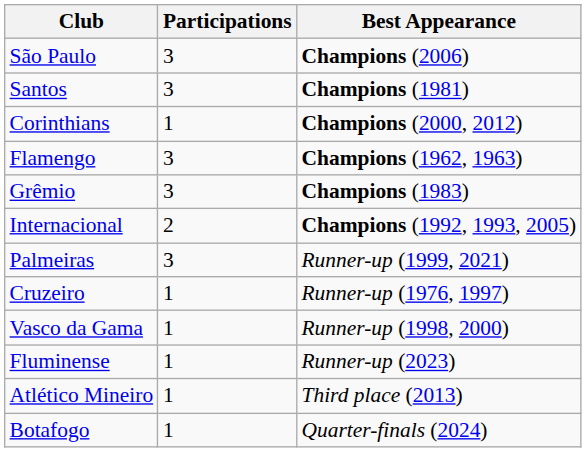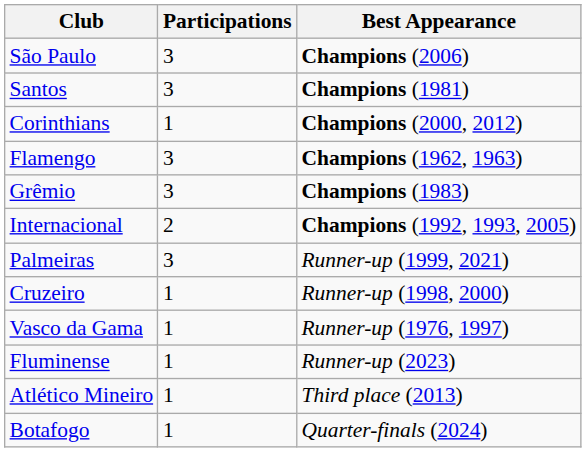 <table class="wikitable sortable">
 <tr>
 <th>Club</th>
 <th>Participations</th>
 <th>Best Appearance</th>
 </tr>
 <tr>
 <td><a href='#'>São Paulo</a></td>
 <td>3</td>
 <td><strong>Champions</strong> (<a href='#'>2006</a>)</td>
 </tr>
 <tr>
 <td><a href='#'>Santos</a></td>
 <td>3</td>
 <td><strong>Champions</strong> (<a href='#'>1981</a>)</td>
 </tr>
 <tr>
 <td><a href='#'>Corinthians</a></td>
 <td>1</td>
 <td><strong>Champions</strong> (<a href='#'>2000</a>, <a href='#'>2012</a>)</td>
 </tr>
 <tr>
 <td><a href='#'>Flamengo</a></td>
 <td>3</td>
 <td><strong>Champions</strong> (<a href='#'>1962</a>, <a href='#'>1963</a>)</td>
 </tr>
 <tr>
 <td><a href='#'>Grêmio</a></td>
 <td>3</td>
 <td><strong>Champions</strong> (<a href='#'>1983</a>)</td>
 </tr>
 <tr>
 <td><a href='#'>Internacional</a></td>
 <td>2</td>
 <td><strong>Champions</strong> (<a href='#'>1992</a>, <a href='#'>1993</a>, <a href='#'>2005</a>)</td>
 </tr>
 <tr>
 <td><a href='#'>Palmeiras</a></td>
 <td>3</td>
 <td><em>Runner-up</em> (<a href='#'>1999</a>, <a href='#'>2021</a>)</td>
 </tr>
 <tr>
 <td><a href='#'>Cruzeiro</a></td>
 <td>1</td>
-<td><em>Runner-up</em> (<a href='#'>1976</a>, <a href='#'>1997</a>)</td>
+<td><em>Runner-up</em> (<a href='#'>1998</a>, <a href='#'>2000</a>)</td>
 </tr>
 <tr>
 <td><a href='#'>Vasco da Gama</a></td>
 <td>1</td>
-<td><em>Runner-up</em> (<a href='#'>1998</a>, <a href='#'>2000</a>)</td>
+<td><em>Runner-up</em> (<a href='#'>1976</a>, <a href='#'>1997</a>)</td>
 </tr>
 <tr>
 <td><a href='#'>Fluminense</a></td>
 <td>1</td>
 <td><em>Runner-up</em> (<a href='#'>2023</a>)</td>
 </tr>
 <tr>
 <td><a href='#'>Atlético Mineiro</a></td>
 <td>1</td>
 <td><em>Third place</em> (<a href='#'>2013</a>)</td>
 </tr>
 <tr>
 <td><a href='#'>Botafogo</a></td>
 <td>1</td>
 <td><em>Quarter-finals</em> (<a href='#'>2024</a>)</td>
 </tr>
 </table>
